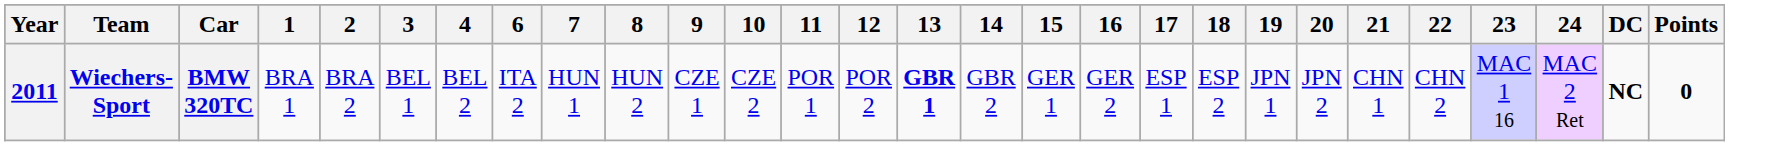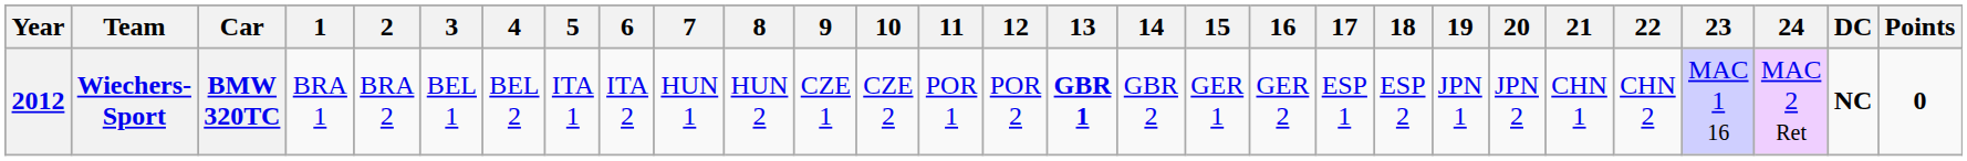 <table class="wikitable" style="text-align:center; font-size:85%">
 <tr>
 <th>Year</th>
 <th>Team</th>
 <th>Car</th>
 <th>1</th>
 <th>2</th>
 <th>3</th>
 <th>4</th>
+<th>5</th>
 <th>6</th>
 <th>7</th>
 <th>8</th>
 <th>9</th>
 <th>10</th>
 <th>11</th>
 <th>12</th>
 <th>13</th>
 <th>14</th>
 <th>15</th>
 <th>16</th>
 <th>17</th>
 <th>18</th>
 <th>19</th>
 <th>20</th>
 <th>21</th>
 <th>22</th>
 <th>23</th>
 <th>24</th>
 <th>DC</th>
 <th>Points</th>
 </tr>
 <tr>
-<th><a href='#'>2011</a></th>
+<th><a href='#'>2012</a></th>
 <th><a href='#'>Wiechers-Sport</a></th>
 <th><a href='#'>BMW 320TC</a></th>
 <td><a href='#'>BRA<br>1</a><br><small></small></td>
 <td><a href='#'>BRA<br>2</a><br><small></small></td>
 <td><a href='#'>BEL<br>1</a><br><small></small></td>
 <td><a href='#'>BEL<br>2</a><br><small></small></td>
+<td><a href='#'>ITA<br>1</a><br><small></small></td>
 <td><a href='#'>ITA<br>2</a><br><small></small></td>
 <td><a href='#'>HUN<br>1</a><br><small></small></td>
 <td><a href='#'>HUN<br>2</a><br><small></small></td>
 <td><a href='#'>CZE<br>1</a><br><small></small></td>
 <td><a href='#'>CZE<br>2</a><br><small></small></td>
 <td><a href='#'>POR<br>1</a><br><small></small></td>
 <td><a href='#'>POR<br>2</a> <br><small></small></td>
 <td><strong><a href='#'>GBR<br>1</a><br><small></small></strong></td>
 <td><a href='#'>GBR<br>2</a><br><small></small></td>
 <td><a href='#'>GER<br>1</a><br><small></small></td>
 <td><a href='#'>GER<br>2</a><br><small></small></td>
 <td><a href='#'>ESP<br>1</a><br><small></small></td>
 <td><a href='#'>ESP<br>2</a><br><small></small></td>
 <td><a href='#'>JPN<br>1</a><br><small></small></td>
 <td><a href='#'>JPN<br>2</a><br><small></small></td>
 <td><a href='#'>CHN<br>1</a><br><small></small></td>
 <td><a href='#'>CHN<br>2</a><br><small></small></td>
 <td style="background:#cfcfff;"><a href='#'>MAC<br>1</a><br><small>16</small></td>
 <td style="background:#efcfff;"><a href='#'>MAC<br>2</a><br><small>Ret</small></td>
 <td><strong>NC</strong></td>
 <td><strong>0</strong></td>
 </tr>
 </table>
